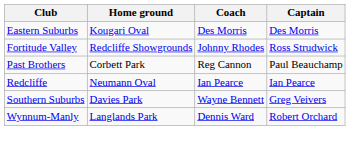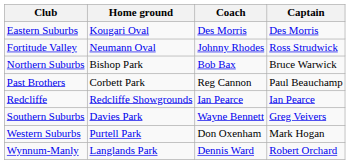 <table class="wikitable sortable">
 <tr>
 <th>Club</th>
 <th>Home ground</th>
 <th>Coach</th>
 <th>Captain</th>
 </tr>
 <tr>
 <td> <a href='#'>Eastern Suburbs</a></td>
 <td><a href='#'>Kougari Oval</a></td>
 <td><a href='#'>Des Morris</a></td>
 <td><a href='#'>Des Morris</a></td>
 </tr>
 <tr>
 <td> <a href='#'>Fortitude Valley</a></td>
-<td><a href='#'>Redcliffe Showgrounds</a></td>
+<td><a href='#'>Neumann Oval</a></td>
 <td><a href='#'>Johnny Rhodes</a></td>
 <td><a href='#'>Ross Strudwick</a></td>
+</tr>
+<tr>
+<td> <a href='#'>Northern Suburbs</a></td>
+<td>Bishop Park</td>
+<td><a href='#'>Bob Bax</a></td>
+<td>Bruce Warwick</td>
 </tr>
 <tr>
 <td> <a href='#'>Past Brothers</a></td>
 <td>Corbett Park</td>
 <td>Reg Cannon</td>
 <td>Paul Beauchamp</td>
 </tr>
 <tr>
 <td> <a href='#'>Redcliffe</a></td>
-<td><a href='#'>Neumann Oval</a></td>
+<td><a href='#'>Redcliffe Showgrounds</a></td>
 <td><a href='#'>Ian Pearce</a></td>
 <td><a href='#'>Ian Pearce</a></td>
 </tr>
 <tr>
 <td> <a href='#'>Southern Suburbs</a></td>
 <td><a href='#'>Davies Park</a></td>
 <td><a href='#'>Wayne Bennett</a></td>
 <td><a href='#'>Greg Veivers</a></td>
 </tr>
 <tr>
+<td> <a href='#'>Western Suburbs</a></td>
+<td><a href='#'>Purtell Park</a></td>
+<td>Don Oxenham</td>
+<td>Mark Hogan</td>
+</tr>
+<tr>
 <td> <a href='#'>Wynnum-Manly</a></td>
 <td><a href='#'>Langlands Park</a></td>
 <td><a href='#'>Dennis Ward</a></td>
 <td><a href='#'>Robert Orchard</a></td>
 </tr>
 </table>
